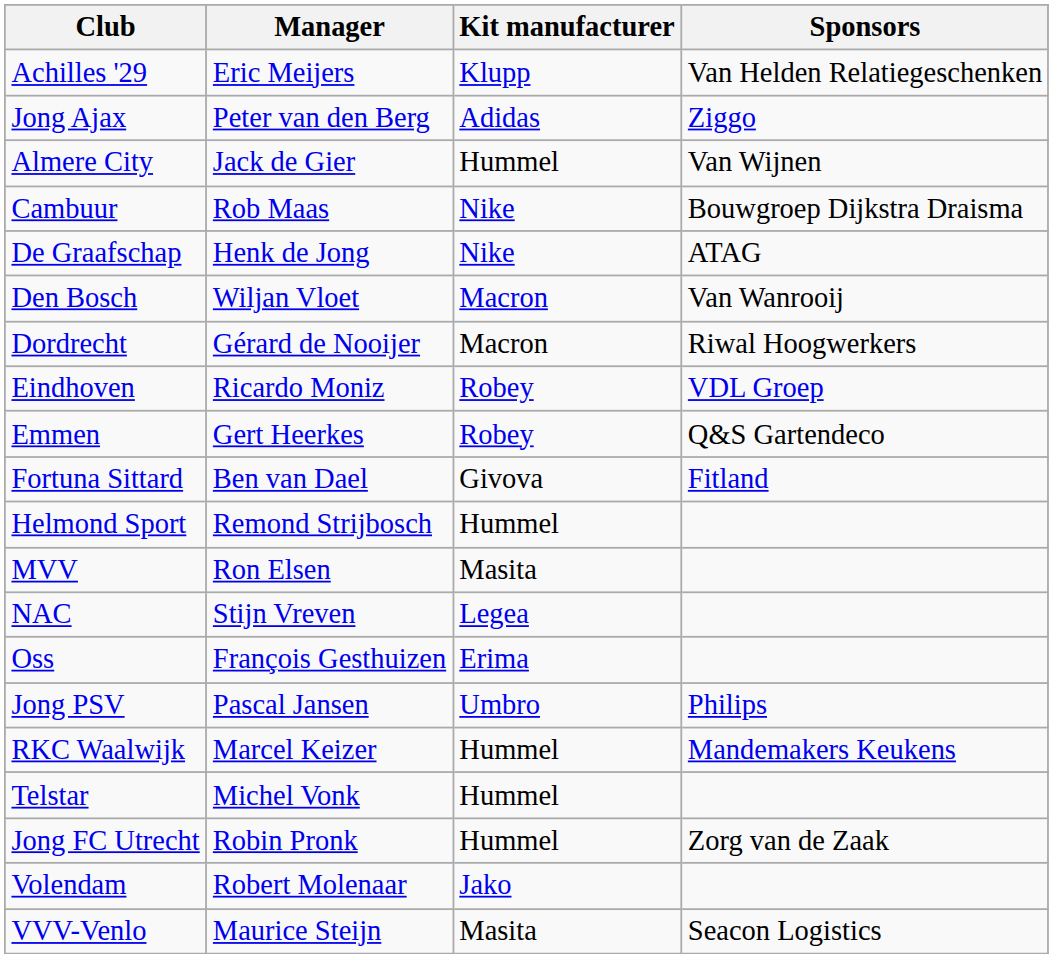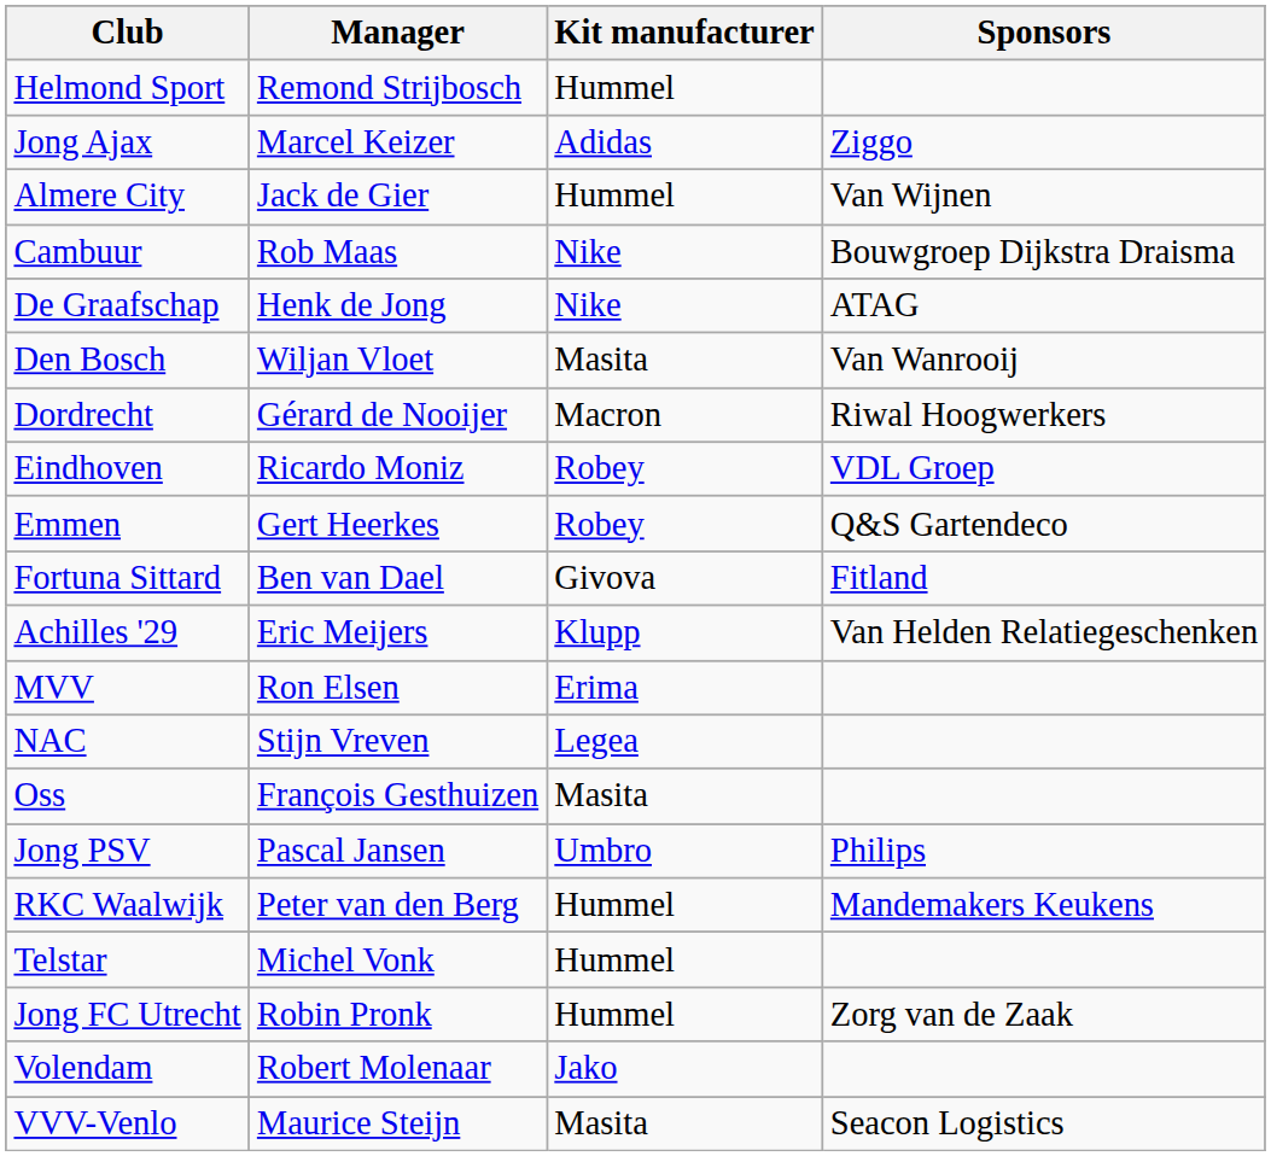 <table class="wikitable sortable">
 <tr>
 <th>Club</th>
 <th>Manager</th>
 <th>Kit manufacturer</th>
 <th>Sponsors</th>
 </tr>
 <tr>
-<td><a href='#'>Achilles '29</a></td>
-<td> <a href='#'>Eric Meijers</a></td>
-<td><a href='#'>Klupp</a></td>
-<td>Van Helden Relatiegeschenken</td>
+<td><a href='#'>Helmond Sport</a></td>
+<td> <a href='#'>Remond Strijbosch</a></td>
+<td>Hummel</td>
+<td></td>
 </tr>
 <tr>
 <td><a href='#'>Jong Ajax</a></td>
-<td> <a href='#'>Peter van den Berg</a></td>
+<td> <a href='#'>Marcel Keizer</a></td>
 <td><a href='#'>Adidas</a></td>
 <td><a href='#'>Ziggo</a></td>
 </tr>
 <tr>
 <td><a href='#'>Almere City</a></td>
 <td> <a href='#'>Jack de Gier</a></td>
 <td>Hummel</td>
 <td>Van Wijnen</td>
 </tr>
 <tr>
 <td><a href='#'>Cambuur</a></td>
 <td> <a href='#'>Rob Maas</a></td>
 <td><a href='#'>Nike</a></td>
 <td>Bouwgroep Dijkstra Draisma</td>
 </tr>
 <tr>
 <td><a href='#'>De Graafschap</a></td>
 <td> <a href='#'>Henk de Jong</a></td>
 <td><a href='#'>Nike</a></td>
 <td>ATAG</td>
 </tr>
 <tr>
 <td><a href='#'>Den Bosch</a></td>
 <td> <a href='#'>Wiljan Vloet</a></td>
-<td><a href='#'>Macron</a></td>
+<td>Masita</td>
 <td>Van Wanrooij</td>
 </tr>
 <tr>
 <td><a href='#'>Dordrecht</a></td>
 <td> <a href='#'>Gérard de Nooijer</a></td>
 <td>Macron</td>
 <td>Riwal Hoogwerkers</td>
 </tr>
 <tr>
 <td><a href='#'>Eindhoven</a></td>
 <td> <a href='#'>Ricardo Moniz</a></td>
 <td><a href='#'>Robey</a></td>
 <td><a href='#'>VDL Groep</a></td>
 </tr>
 <tr>
 <td><a href='#'>Emmen</a></td>
 <td> <a href='#'>Gert Heerkes</a></td>
 <td><a href='#'>Robey</a></td>
 <td>Q&S Gartendeco</td>
 </tr>
 <tr>
 <td><a href='#'>Fortuna Sittard</a></td>
 <td> <a href='#'>Ben van Dael</a></td>
 <td>Givova</td>
 <td><a href='#'>Fitland</a></td>
 </tr>
 <tr>
-<td><a href='#'>Helmond Sport</a></td>
-<td> <a href='#'>Remond Strijbosch</a></td>
-<td>Hummel</td>
-<td></td>
+<td><a href='#'>Achilles '29</a></td>
+<td> <a href='#'>Eric Meijers</a></td>
+<td><a href='#'>Klupp</a></td>
+<td>Van Helden Relatiegeschenken</td>
 </tr>
 <tr>
 <td><a href='#'>MVV</a></td>
 <td> <a href='#'>Ron Elsen</a></td>
-<td>Masita</td>
+<td><a href='#'>Erima</a></td>
 <td></td>
 </tr>
 <tr>
 <td><a href='#'>NAC</a></td>
 <td> <a href='#'>Stijn Vreven</a></td>
 <td><a href='#'>Legea</a></td>
 <td></td>
 </tr>
 <tr>
 <td><a href='#'>Oss</a></td>
 <td> <a href='#'>François Gesthuizen</a></td>
-<td><a href='#'>Erima</a></td>
+<td>Masita</td>
 <td></td>
 </tr>
 <tr>
 <td><a href='#'>Jong PSV</a></td>
 <td> <a href='#'>Pascal Jansen</a></td>
 <td><a href='#'>Umbro</a></td>
 <td><a href='#'>Philips</a></td>
 </tr>
 <tr>
 <td><a href='#'>RKC Waalwijk</a></td>
-<td> <a href='#'>Marcel Keizer</a></td>
+<td> <a href='#'>Peter van den Berg</a></td>
 <td>Hummel</td>
 <td><a href='#'>Mandemakers Keukens</a></td>
 </tr>
 <tr>
 <td><a href='#'>Telstar</a></td>
 <td> <a href='#'>Michel Vonk</a></td>
 <td>Hummel</td>
 <td></td>
 </tr>
 <tr>
 <td><a href='#'>Jong FC Utrecht</a></td>
 <td> <a href='#'>Robin Pronk</a></td>
 <td>Hummel</td>
 <td>Zorg van de Zaak</td>
 </tr>
 <tr>
 <td><a href='#'>Volendam</a></td>
 <td> <a href='#'>Robert Molenaar</a></td>
 <td><a href='#'>Jako</a></td>
 <td></td>
 </tr>
 <tr>
 <td><a href='#'>VVV-Venlo</a></td>
 <td> <a href='#'>Maurice Steijn</a></td>
 <td>Masita</td>
 <td>Seacon Logistics</td>
 </tr>
 </table>
